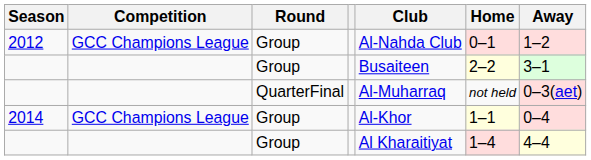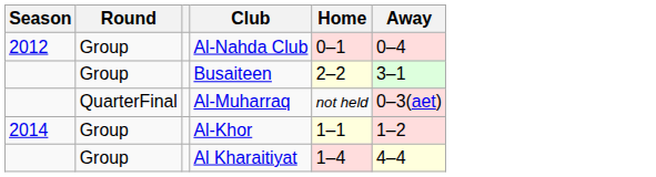 <table class="wikitable collapsible collapsed">
 <tr>
 <th>Season</th>
-<th>Competition</th>
 <th>Round</th>
 <th></th>
 <th>Club</th>
 <th>Home</th>
 <th>Away</th>
 </tr>
 <tr>
 <td><a href='#'>2012</a></td>
-<td><a href='#'>GCC Champions League</a></td>
 <td>Group</td>
 <td></td>
 <td><a href='#'>Al-Nahda Club</a></td>
 <td bgcolor=#ffdddd>0–1</td>
-<td bgcolor=#ffdddd>1–2</td>
+<td bgcolor=#ffdddd>0–4</td>
 </tr>
 <tr>
-<td></td>
 <td></td>
 <td>Group</td>
 <td></td>
 <td><a href='#'>Busaiteen</a></td>
 <td style="background:#ffd;">2–2</td>
 <td bgcolor=#ddffdd>3–1</td>
 </tr>
 <tr>
 <td></td>
-<td></td>
 <td>QuarterFinal</td>
 <td></td>
 <td><a href='#'>Al-Muharraq</a></td>
 <td><small><em>not held</em></small></td>
 <td bgcolor=#ffdddd>0–3(<a href='#'>aet</a>)</td>
 </tr>
 <tr>
 <td><a href='#'>2014</a></td>
-<td><a href='#'>GCC Champions League</a></td>
 <td>Group</td>
 <td></td>
 <td><a href='#'>Al-Khor</a></td>
 <td style="background:#ffd;">1–1</td>
-<td bgcolor=#ffdddd>0–4</td>
+<td bgcolor=#ffdddd>1–2</td>
 </tr>
 <tr>
-<td></td>
 <td></td>
 <td>Group</td>
 <td></td>
 <td><a href='#'>Al Kharaitiyat</a></td>
 <td bgcolor=#ffdddd>1–4</td>
 <td style="background:#ffd;">4–4</td>
 </tr>
 </table>
